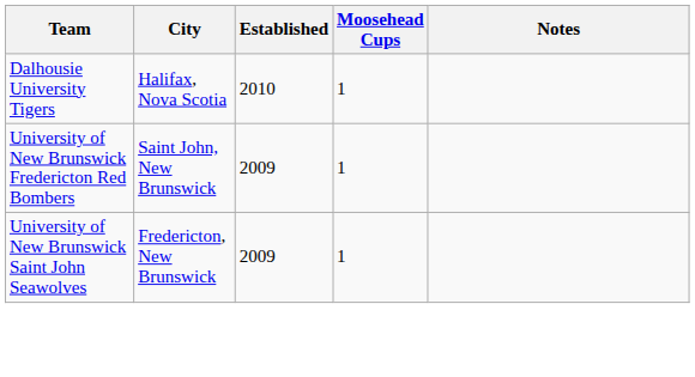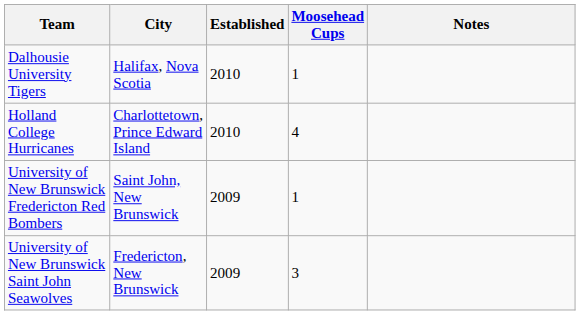 <table class="wikitable">
 <tr>
 <th bgcolor="#DDDDFF" width="20%">Team</th>
 <th bgcolor="#DDDDFF" width="15%">City</th>
 <th bgcolor="#DDDDFF" width="10%">Established</th>
 <th bgcolor="#DDDDFF" width="5%"><a href='#'>Moosehead Cups</a></th>
 <th bgcolor="#DDDDFF" width="45%">Notes</th>
 </tr>
 <tr>
 <td><a href='#'>Dalhousie University Tigers</a></td>
 <td><a href='#'>Halifax</a>, <a href='#'>Nova Scotia</a></td>
 <td>2010</td>
 <td>1</td>
 <td></td>
 </tr>
 <tr>
+<td><a href='#'>Holland College Hurricanes</a></td>
+<td><a href='#'>Charlottetown</a>, <a href='#'>Prince Edward Island</a></td>
+<td>2010</td>
+<td>4</td>
+<td></td>
+</tr>
+<tr>
 <td><a href='#'>University of New Brunswick Fredericton Red Bombers</a></td>
 <td><a href='#'>Saint John, New Brunswick</a></td>
 <td>2009</td>
 <td>1</td>
 <td></td>
 </tr>
 <tr>
 <td><a href='#'>University of New Brunswick Saint John Seawolves</a></td>
 <td><a href='#'>Fredericton</a>, <a href='#'>New Brunswick</a></td>
 <td>2009</td>
-<td>1</td>
+<td>3</td>
 <td></td>
 </tr>
 </table>
